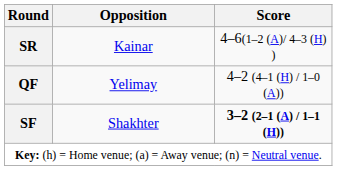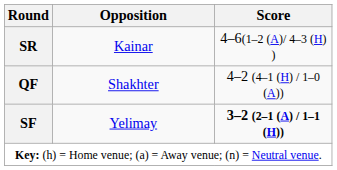 <table class="wikitable plainrowheaders" style="text-align:center;margin:0">
 <tr>
 <th scope="col" style="width:35px">Round</th>
 <th scope="col" style="width:175px">Opposition</th>
 <th scope="col" style="width:125px">Score</th>
 </tr>
 <tr>
 <th scope=row style="text-align:center">SR</th>
 <td><a href='#'>Kainar</a></td>
 <td>4–6<small>(1–2 (<a href='#'>A</a>)/ 4–3 (<a href='#'>H</a>) )</small></td>
 </tr>
 <tr>
 <th scope=row style="text-align:center">QF</th>
-<td><a href='#'>Yelimay</a></td>
+<td><a href='#'>Shakhter</a></td>
 <td>4–2 <small>(4–1 (<a href='#'>H</a>) / 1–0 (<a href='#'>A</a>))</small></td>
 </tr>
 <tr>
 <th scope=row style="text-align:center">SF</th>
-<td><a href='#'>Shakhter</a></td>
+<td><a href='#'>Yelimay</a></td>
 <td><strong>3–2 <small>(2–1 (<a href='#'>A</a>) / 1–1 (<a href='#'>H</a>))</small></strong></td>
 </tr>
 <tr>
 <td colspan="3" style="background-color:white"><small><strong>Key:</strong> (h) = Home venue; (a) = Away venue; (n) = <a href='#'>Neutral venue</a>.</small></td>
 </tr>
 </table>
